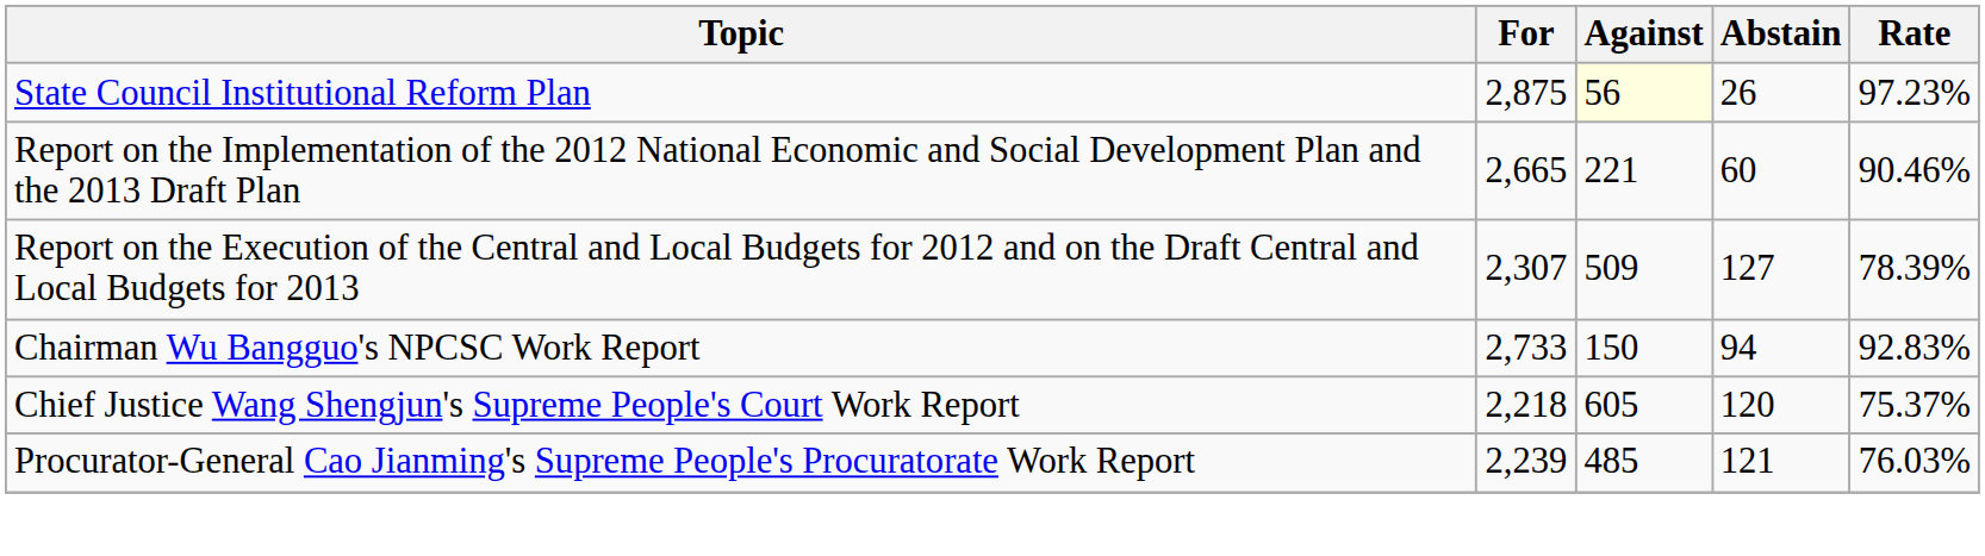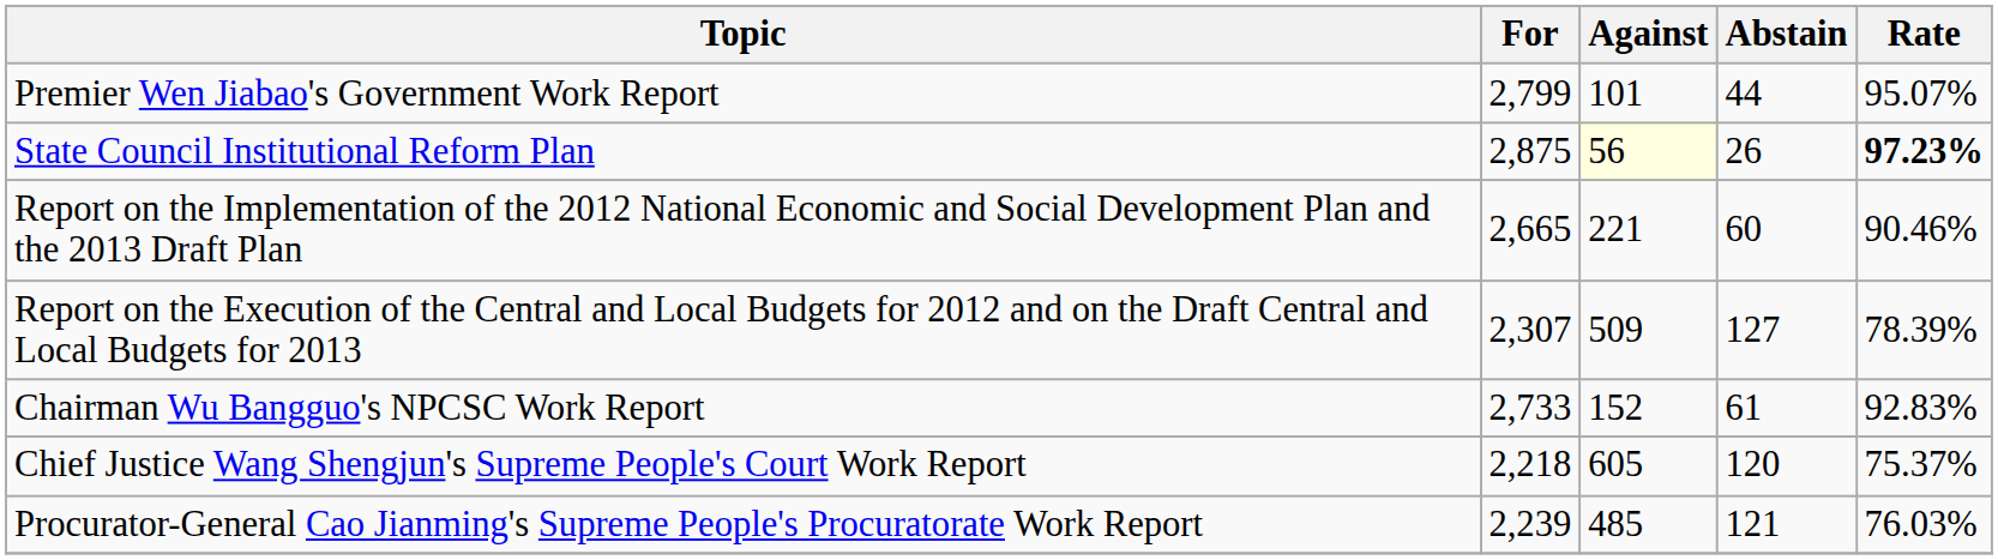 <table class="wikitable">
 <tr>
 <th>Topic</th>
 <th>For</th>
 <th>Against</th>
 <th>Abstain</th>
 <th>Rate</th>
 </tr>
 <tr>
+<td>Premier <a href='#'>Wen Jiabao</a>'s Government Work Report</td>
+<td>2,799</td>
+<td>101</td>
+<td>44</td>
+<td>95.07%</td>
+</tr>
+<tr>
 <td><a href='#'>State Council Institutional Reform Plan</a></td>
 <td>2,875</td>
 <td style="background: lightyellow;">56</td>
 <td>26</td>
-<td>97.23%</td>
+<td><strong>97.23%</strong></td>
 </tr>
 <tr>
 <td>Report on the Implementation of the 2012 National Economic and Social Development Plan and the 2013 Draft Plan</td>
 <td>2,665</td>
 <td>221</td>
 <td>60</td>
 <td>90.46%</td>
 </tr>
 <tr>
 <td>Report on the Execution of the Central and Local Budgets for 2012 and on the Draft Central and Local Budgets for 2013</td>
 <td>2,307</td>
 <td>509</td>
 <td>127</td>
 <td>78.39%</td>
 </tr>
 <tr>
 <td>Chairman <a href='#'>Wu Bangguo</a>'s NPCSC Work Report</td>
 <td>2,733</td>
-<td>150</td>
-<td>94</td>
+<td>152</td>
+<td>61</td>
 <td>92.83%</td>
 </tr>
 <tr>
 <td>Chief Justice <a href='#'>Wang Shengjun</a>'s <a href='#'>Supreme People's Court</a> Work Report</td>
 <td>2,218</td>
 <td>605</td>
 <td>120</td>
 <td>75.37%</td>
 </tr>
 <tr>
 <td>Procurator-General <a href='#'>Cao Jianming</a>'s <a href='#'>Supreme People's Procuratorate</a> Work Report</td>
 <td>2,239</td>
 <td>485</td>
 <td>121</td>
 <td>76.03%</td>
 </tr>
 <tr>
 </tr>
 </table>
